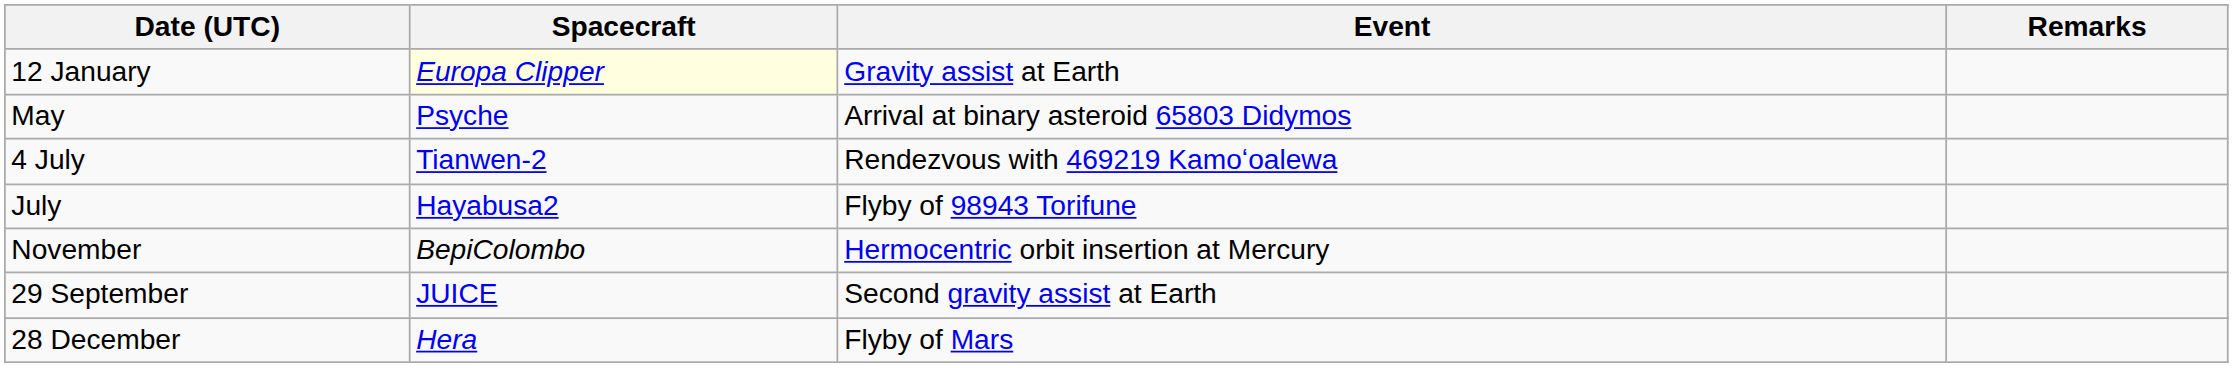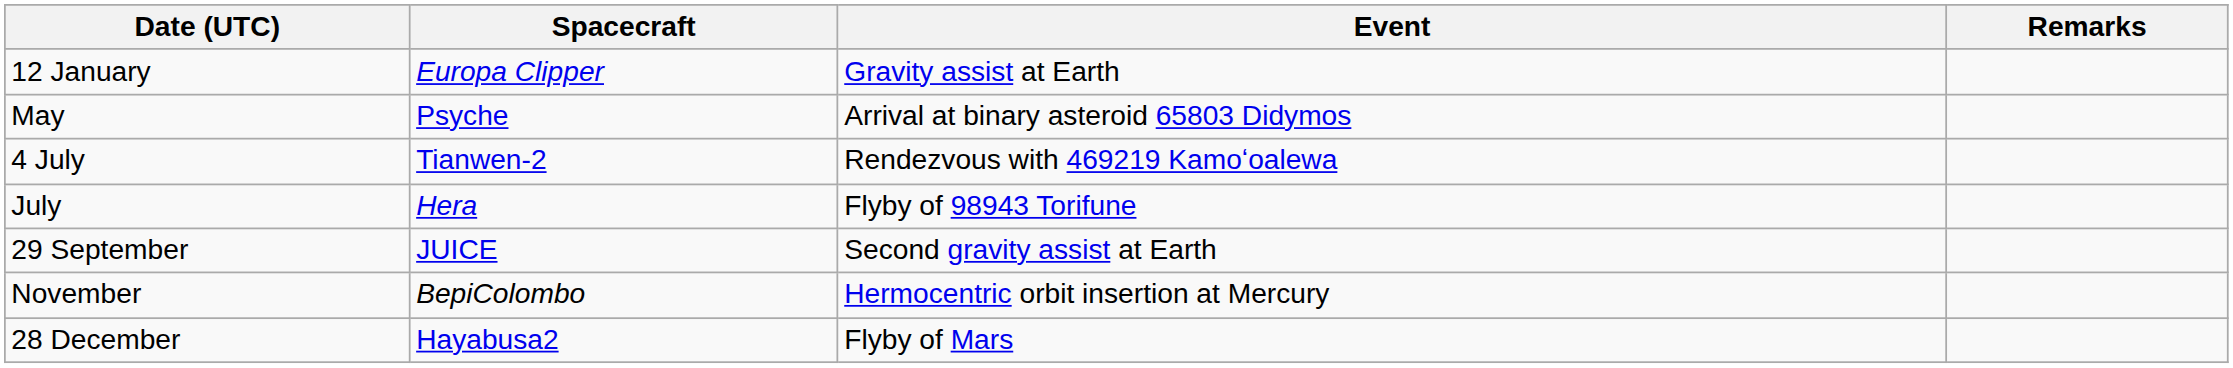 <table class="wikitable" style="width:100%;">
 <tr>
 <th>Date (UTC)</th>
 <th>Spacecraft</th>
 <th>Event</th>
 <th>Remarks</th>
 </tr>
 <tr>
 <td>12 January</td>
-<td style="background: lightyellow;"><em><a href='#'>Europa Clipper</a></em></td>
+<td><em><a href='#'>Europa Clipper</a></em></td>
 <td><a href='#'>Gravity assist</a> at Earth</td>
 <td></td>
 </tr>
 <tr>
 <td>May</td>
 <td><a href='#'>Psyche</a></td>
 <td>Arrival at binary asteroid <a href='#'>65803 Didymos</a></td>
 <td></td>
 </tr>
 <tr>
 <td>4 July</td>
 <td><a href='#'>Tianwen-2</a></td>
 <td>Rendezvous with <a href='#'>469219 Kamoʻoalewa</a> </td>
 <td></td>
 </tr>
 <tr>
 <td>July</td>
-<td><a href='#'>Hayabusa2</a></td>
+<td><em><a href='#'>Hera</a></em></td>
 <td>Flyby of <a href='#'>98943 Torifune</a></td>
+<td></td>
+</tr>
+<tr>
+<td>29 September</td>
+<td><a href='#'>JUICE</a></td>
+<td>Second <a href='#'>gravity assist</a> at Earth</td>
 <td></td>
 </tr>
 <tr>
 <td>November</td>
 <td><em>BepiColombo</em></td>
 <td><a href='#'>Hermocentric</a> orbit insertion at Mercury</td>
 <td></td>
 </tr>
 <tr>
-<td>29 September</td>
-<td><a href='#'>JUICE</a></td>
-<td>Second <a href='#'>gravity assist</a> at Earth</td>
-<td></td>
-</tr>
-<tr>
 <td>28 December</td>
-<td><em><a href='#'>Hera</a></em></td>
+<td><a href='#'>Hayabusa2</a></td>
 <td>Flyby of <a href='#'>Mars</a></td>
 <td></td>
 </tr>
 </table>
